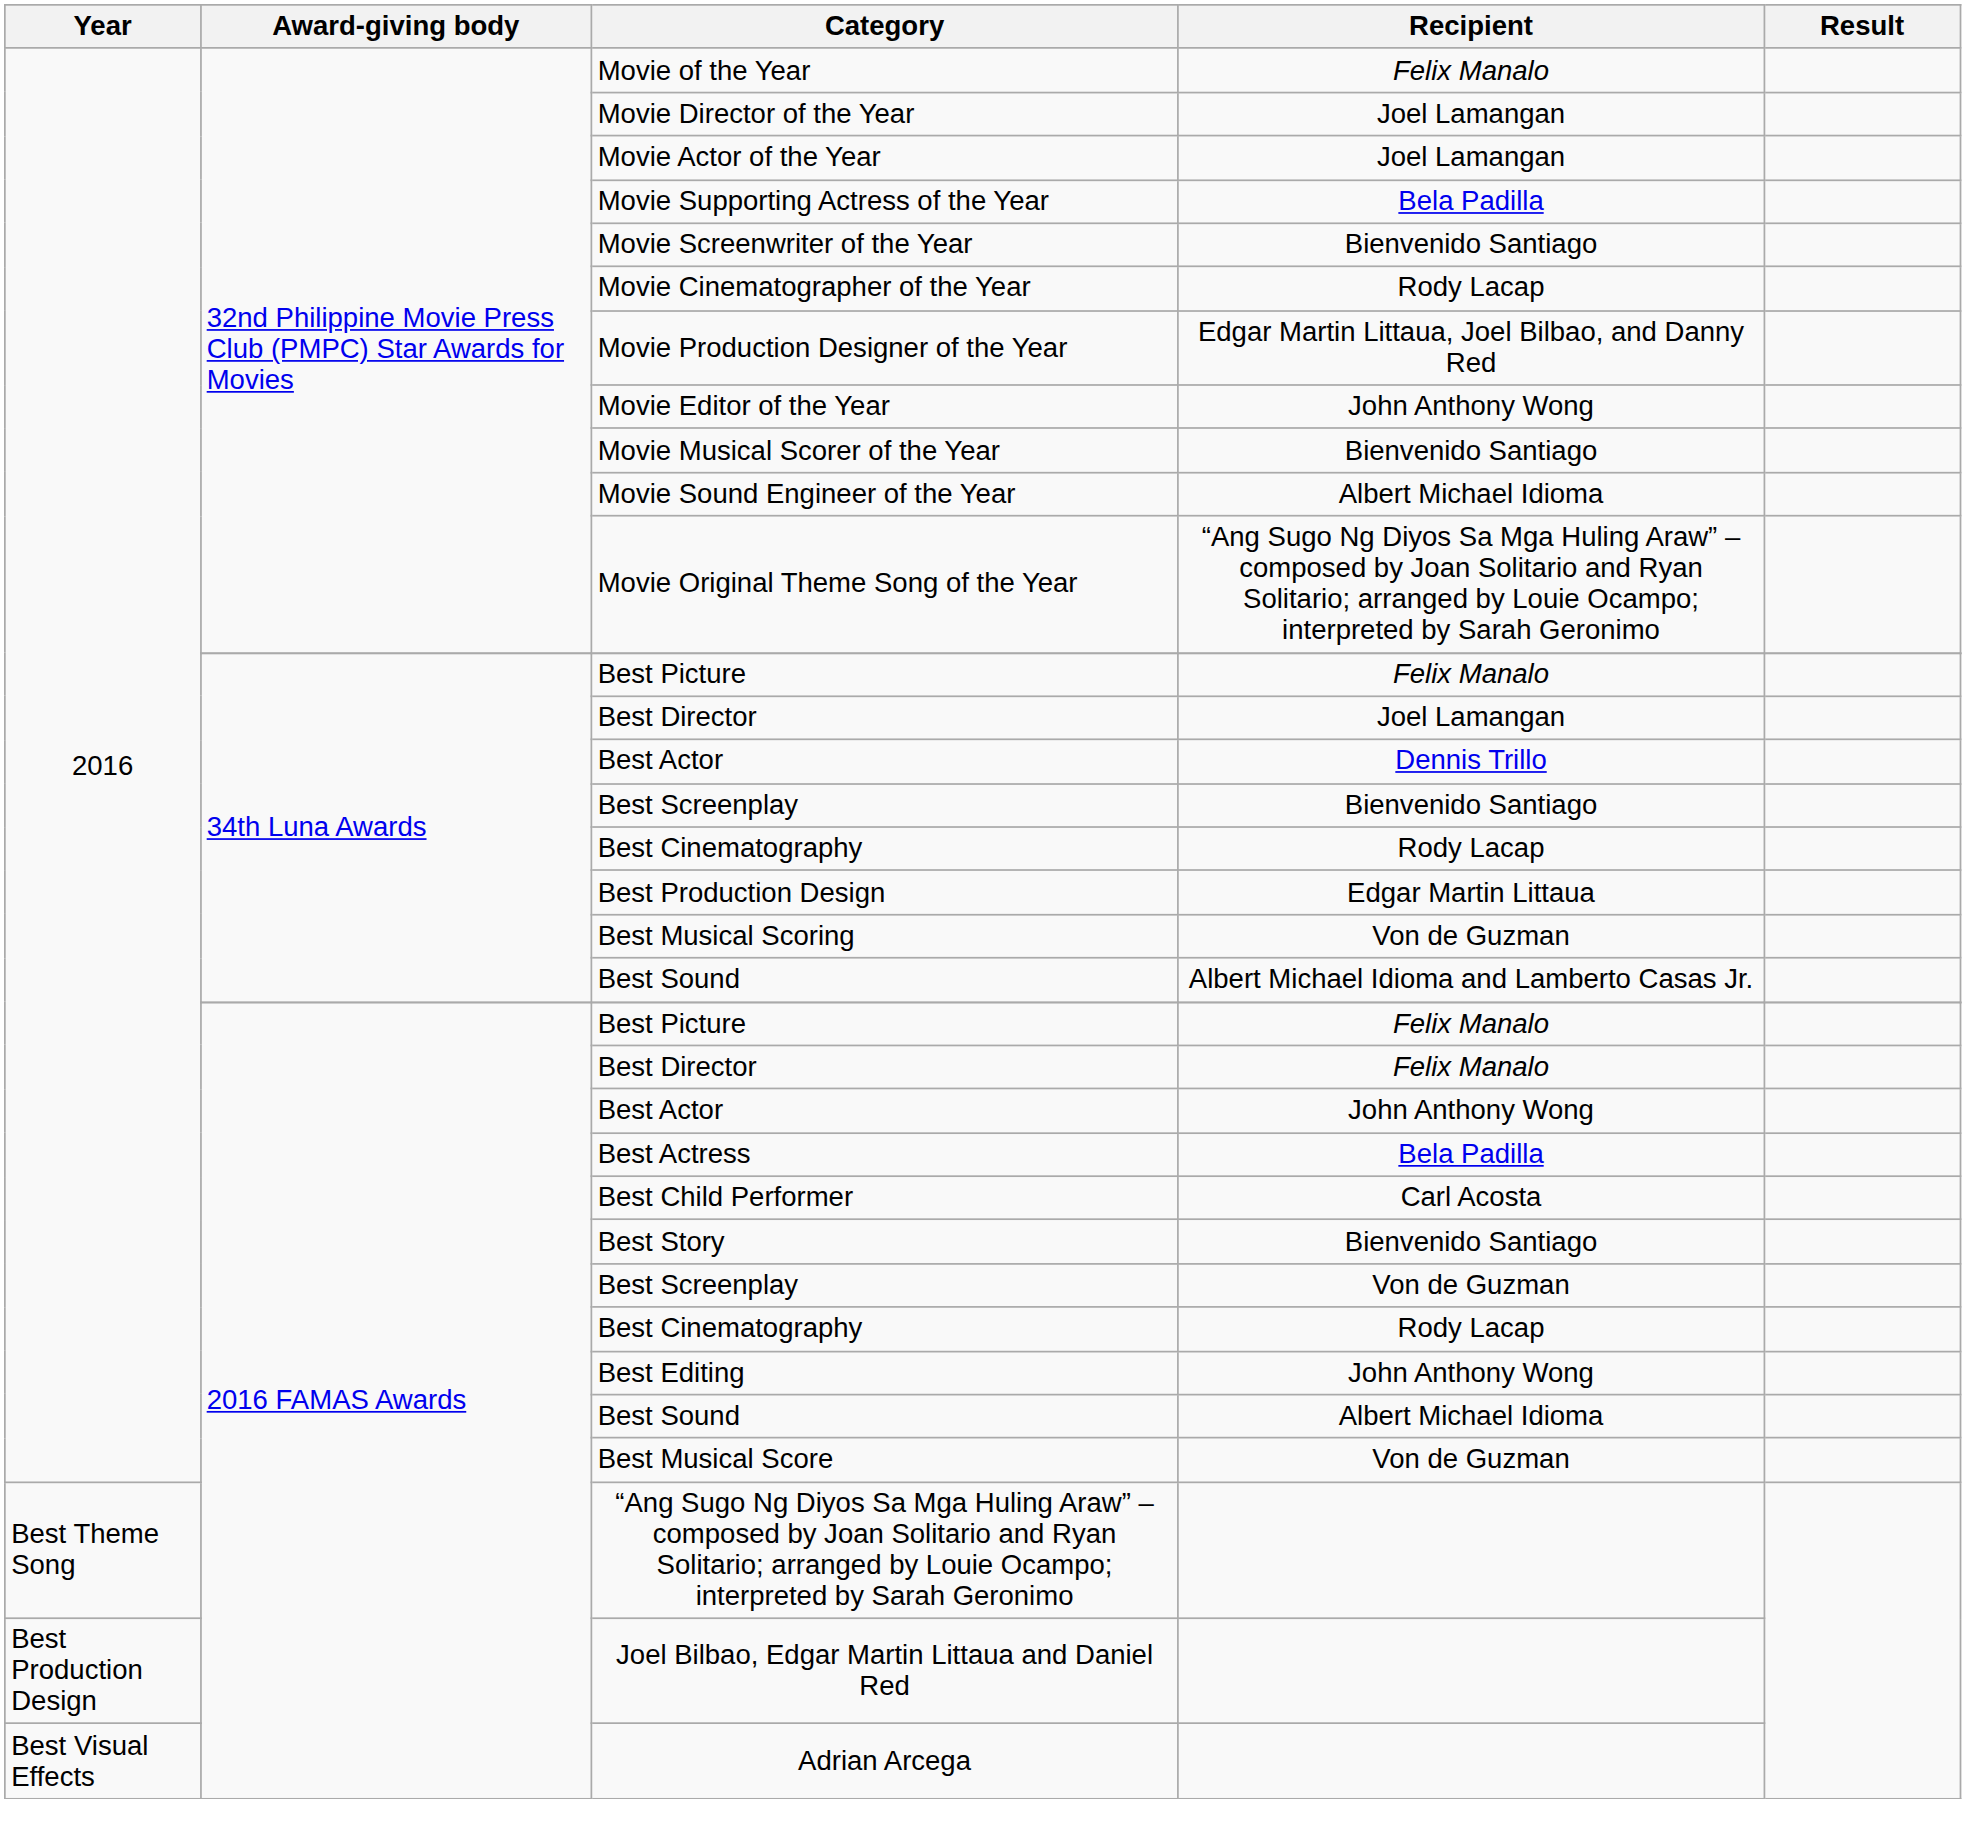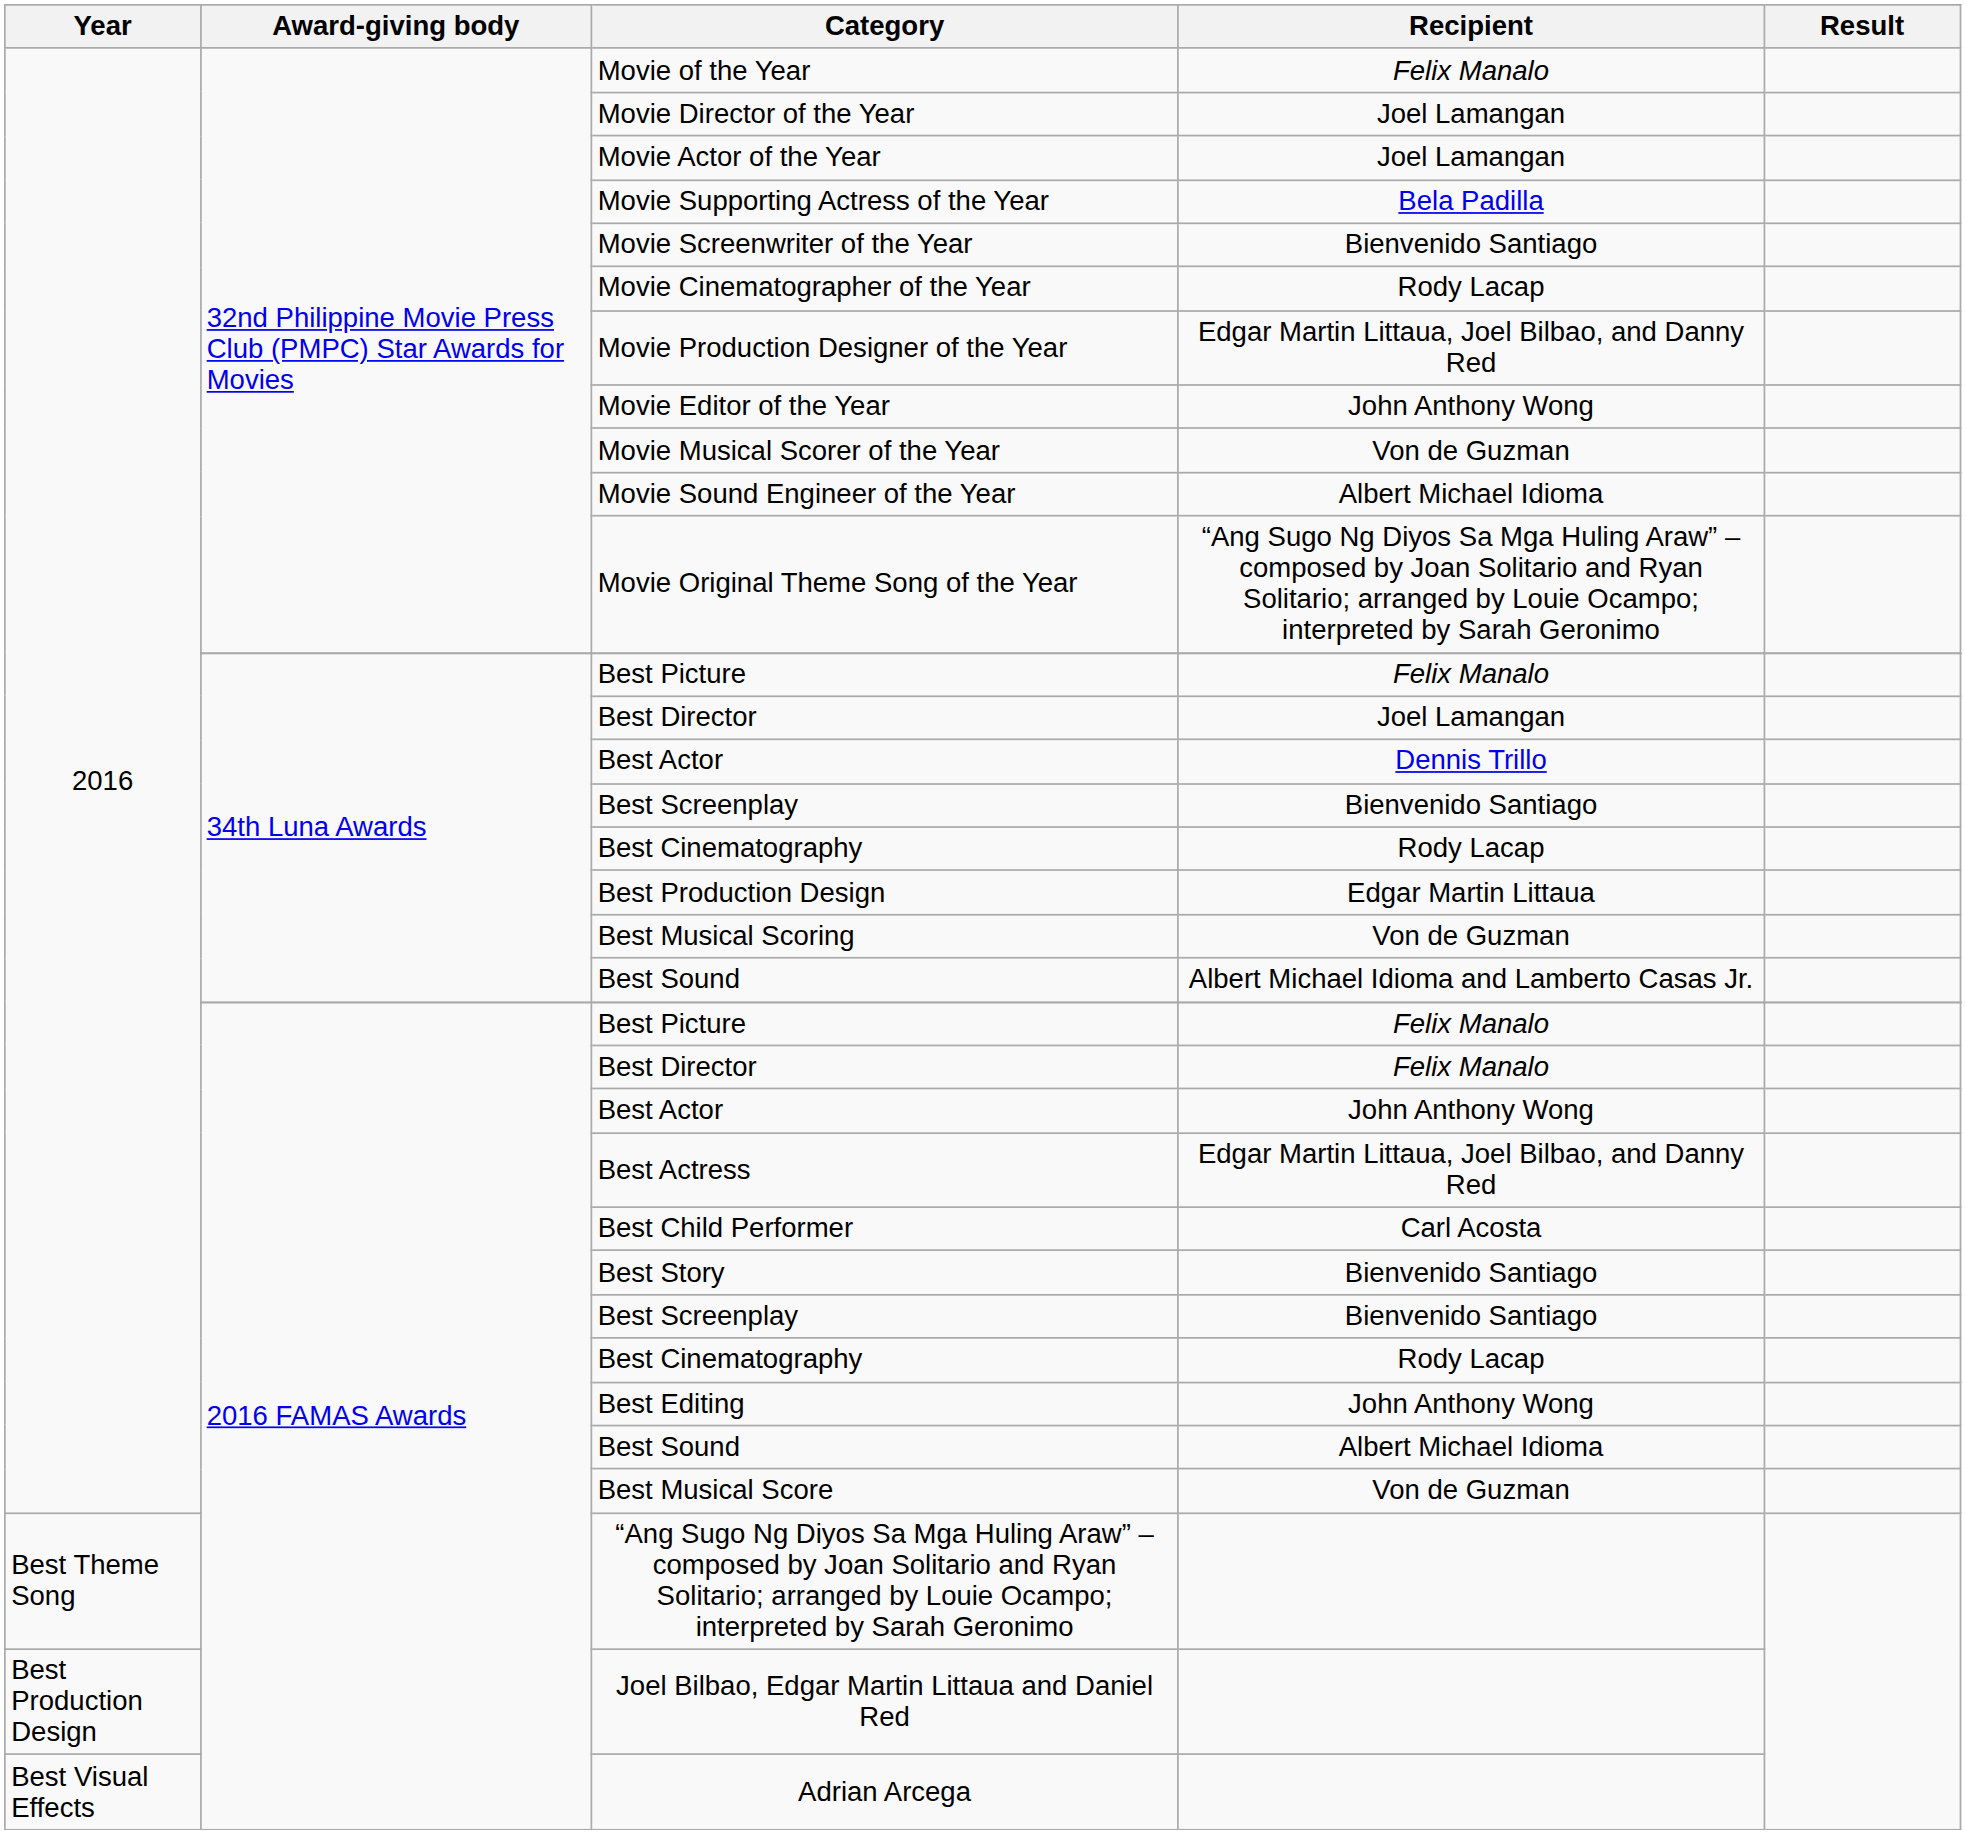 <table | width="90%" class="wikitable sortable">
 <tr>
 <th width="10%">Year</th>
 <th width="20%">Award-giving body</th>
 <th width="30%">Category</th>
 <th width="30%">Recipient</th>
 <th width="10%">Result</th>
 </tr>
 <tr>
 <td rowspan="34" align="center">2016</td>
 <td rowspan="11" align="left"><a href='#'>32nd Philippine Movie Press Club (PMPC) Star Awards for Movies</a></td>
 <td align="left">Movie of the Year</td>
 <td align="center"><em>Felix Manalo</em></td>
 <td></td>
 </tr>
 <tr>
 <td align="left">Movie Director of the Year</td>
 <td align="center">Joel Lamangan</td>
 <td></td>
 </tr>
 <tr>
 <td align="left">Movie Actor of the Year</td>
 <td align="center">Joel Lamangan</td>
 <td></td>
 </tr>
 <tr>
 <td align="left">Movie Supporting Actress of the Year</td>
 <td align="center"><a href='#'>Bela Padilla</a></td>
 <td></td>
 </tr>
 <tr>
 <td align="left">Movie Screenwriter of the Year</td>
 <td align="center">Bienvenido Santiago</td>
 <td></td>
 </tr>
 <tr>
 <td align="left">Movie Cinematographer of the Year</td>
 <td align="center">Rody Lacap</td>
 <td></td>
 </tr>
 <tr>
 <td align="left">Movie Production Designer of the Year</td>
 <td align="center">Edgar Martin Littaua, Joel Bilbao, and Danny Red</td>
 <td></td>
 </tr>
 <tr>
 <td align="left">Movie Editor of the Year</td>
 <td align="center">John Anthony Wong</td>
 <td></td>
 </tr>
 <tr>
 <td align="left">Movie Musical Scorer of the Year</td>
-<td align="center">Bienvenido Santiago</td>
+<td align="center">Von de Guzman</td>
 <td></td>
 </tr>
 <tr>
 <td align="left">Movie Sound Engineer of the Year</td>
 <td align="center">Albert Michael Idioma</td>
 <td></td>
 </tr>
 <tr>
 <td align="left">Movie Original Theme Song of the Year</td>
 <td align="center">“Ang Sugo Ng Diyos Sa Mga Huling Araw” – composed by Joan Solitario and Ryan Solitario; arranged by Louie Ocampo; interpreted by Sarah Geronimo</td>
 <td></td>
 </tr>
 <tr>
 </tr>
 <tr>
 </tr>
 <tr>
 <td rowspan="8" align="left"><a href='#'>34th Luna Awards</a></td>
 <td align="left">Best Picture</td>
 <td align="center"><em>Felix Manalo</em></td>
 <td></td>
 </tr>
 <tr>
 <td align="left">Best Director</td>
 <td align="center">Joel Lamangan</td>
 <td></td>
 </tr>
 <tr>
 <td align="left">Best Actor</td>
 <td align="center"><a href='#'>Dennis Trillo</a></td>
 <td></td>
 </tr>
 <tr>
 <td align="left">Best Screenplay</td>
 <td align="center">Bienvenido Santiago</td>
 <td></td>
 </tr>
 <tr>
 <td align="left">Best Cinematography</td>
 <td align="center">Rody Lacap</td>
 <td></td>
 </tr>
 <tr>
 <td align="left">Best Production Design</td>
 <td align="center">Edgar Martin Littaua</td>
 <td></td>
 </tr>
 <tr>
 <td align="left">Best Musical Scoring</td>
 <td align="center">Von de Guzman</td>
 <td></td>
 </tr>
 <tr>
 <td align="left">Best Sound</td>
 <td align="center">Albert Michael Idioma and Lamberto Casas Jr.</td>
 <td></td>
 </tr>
 <tr>
 </tr>
 <tr>
 </tr>
 <tr>
 <td rowspan="14" align="left"><a href='#'>2016 FAMAS Awards</a></td>
 <td align="left">Best Picture</td>
 <td align="center"><em>Felix Manalo</em></td>
 <td></td>
 </tr>
 <tr>
 <td align="left">Best Director</td>
 <td align="center"><em>Felix Manalo</em></td>
 <td></td>
 </tr>
 <tr>
 <td align="left">Best Actor</td>
 <td align="center">John Anthony Wong</td>
 <td></td>
 </tr>
 <tr>
 <td align="left">Best Actress</td>
-<td align="center"><a href='#'>Bela Padilla</a></td>
+<td align="center">Edgar Martin Littaua, Joel Bilbao, and Danny Red</td>
 <td></td>
 </tr>
 <tr>
 <td align="left">Best Child Performer</td>
 <td align="center">Carl Acosta</td>
 <td></td>
 </tr>
 <tr>
 <td align="left">Best Story</td>
 <td align="center">Bienvenido Santiago</td>
 <td></td>
 </tr>
 <tr>
 <td align="left">Best Screenplay</td>
-<td align="center">Von de Guzman</td>
+<td align="center">Bienvenido Santiago</td>
 <td></td>
 </tr>
 <tr>
 <td align="left">Best Cinematography</td>
 <td align="center">Rody Lacap</td>
 <td></td>
 </tr>
 <tr>
 <td align="left">Best Editing</td>
 <td align="center">John Anthony Wong</td>
 <td></td>
 </tr>
 <tr>
 <td align="left">Best Sound</td>
 <td align="center">Albert Michael Idioma</td>
 <td></td>
 </tr>
 <tr>
 <td align="left">Best Musical Score</td>
 <td align="center">Von de Guzman</td>
 <td></td>
 </tr>
 <tr>
 <td align="left">Best Theme Song</td>
 <td align="center">“Ang Sugo Ng Diyos Sa Mga Huling Araw” – composed by Joan Solitario and Ryan Solitario; arranged by Louie Ocampo; interpreted by Sarah Geronimo</td>
 <td></td>
 </tr>
 <tr>
 <td align="left">Best Production Design</td>
 <td align="center">Joel Bilbao, Edgar Martin Littaua and Daniel Red</td>
 <td></td>
 </tr>
 <tr>
 <td align="left">Best Visual Effects</td>
 <td align="center">Adrian Arcega</td>
 <td></td>
 </tr>
 </table>
